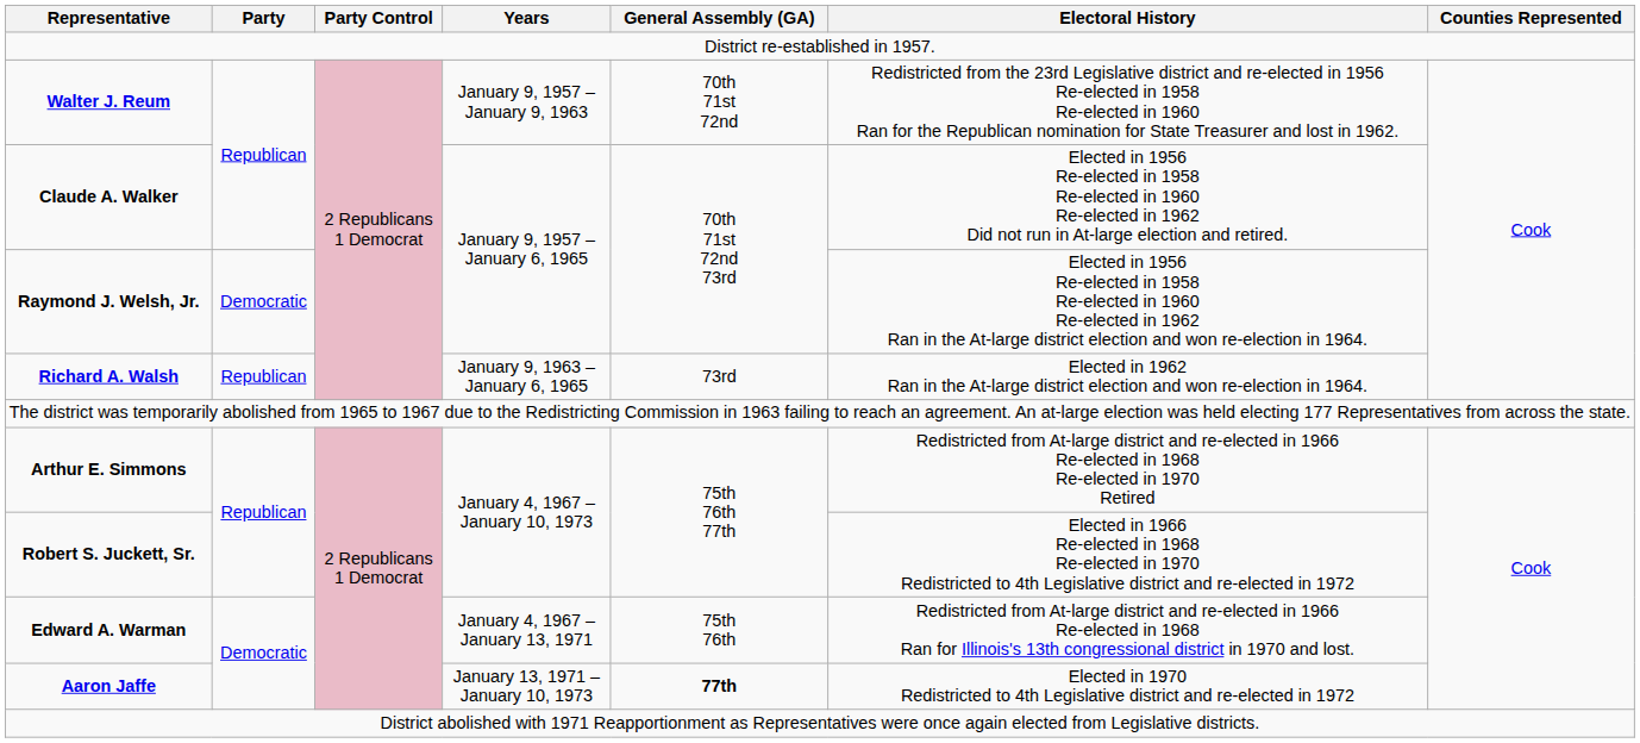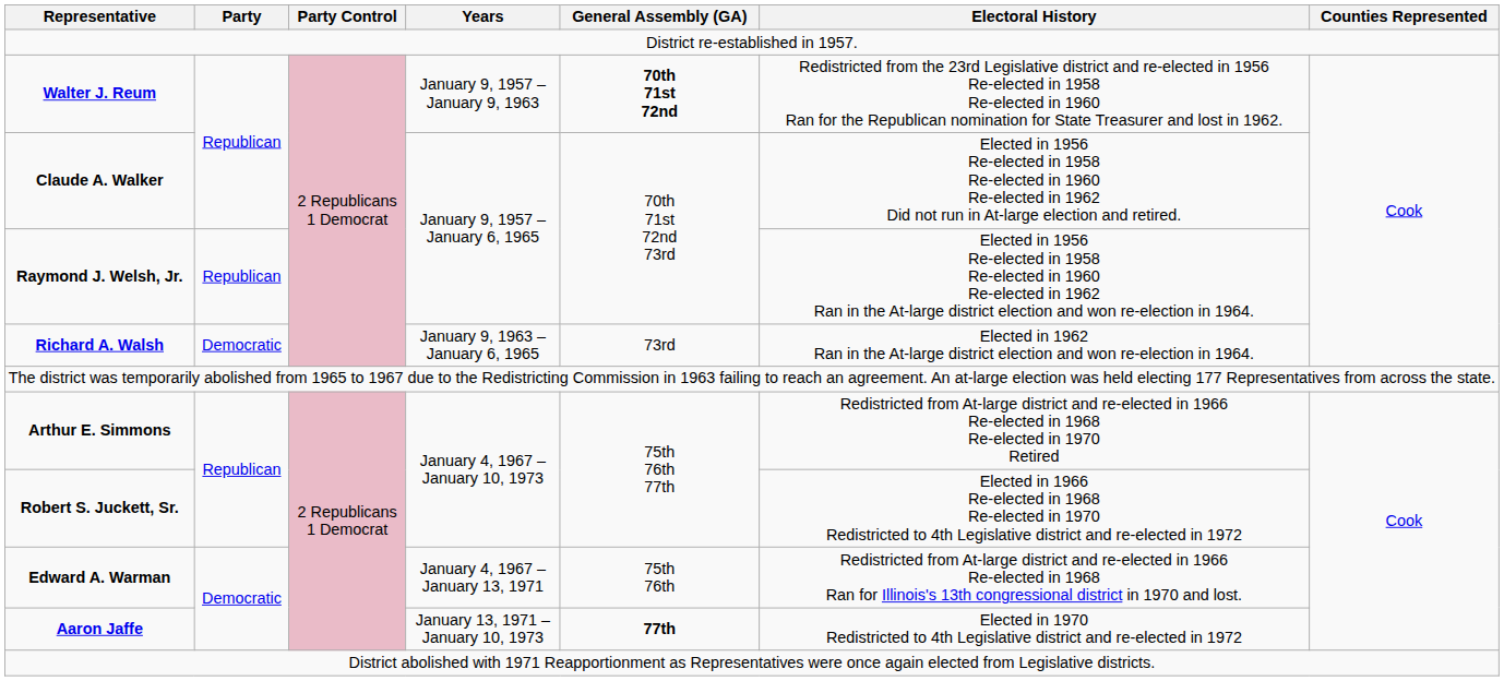 <table class="wikitable" style="text-align:center">
 <tr>
 <th>Representative</th>
 <th>Party</th>
 <th>Party Control</th>
 <th>Years</th>
 <th>General Assembly (GA)</th>
 <th>Electoral History</th>
 <th>Counties Represented</th>
 </tr>
 <tr>
 <td colspan=7>District re-established in 1957.</td>
 </tr>
 <tr>
 <td><strong><a href='#'>Walter J. Reum</a></strong></td>
 <td rowspan=2 ><a href='#'>Republican</a></td>
 <td rowspan=4 /bgcolor=#eabbc8>2 Republicans<br>1 Democrat</td>
 <td>January 9, 1957 –<br>January 9, 1963</td>
-<td>70th<br>71st<br>72nd</td>
+<td><strong>70th<br>71st<br>72nd</strong></td>
 <td>Redistricted from the 23rd Legislative district and re-elected in 1956<br>Re-elected in 1958<br>Re-elected in 1960<br>Ran for the Republican nomination for State Treasurer and lost in 1962.</td>
 <td rowspan=4><a href='#'>Cook</a></td>
 </tr>
 <tr>
 <td><strong>Claude A. Walker</strong></td>
 <td rowspan=2>January 9, 1957 –<br>January 6, 1965</td>
 <td rowspan=2>70th<br>71st<br>72nd<br>73rd</td>
 <td>Elected in 1956<br>Re-elected in 1958<br>Re-elected in 1960<br>Re-elected in 1962<br>Did not run in At-large election and retired.</td>
 </tr>
 <tr>
 <td><strong>Raymond J. Welsh, Jr.</strong></td>
-<td><a href='#'>Democratic</a></td>
+<td><a href='#'>Republican</a></td>
 <td>Elected in 1956<br>Re-elected in 1958<br>Re-elected in 1960<br>Re-elected in 1962<br>Ran in the At-large district election and won re-election in 1964.</td>
 </tr>
 <tr>
 <td><strong><a href='#'>Richard A. Walsh</a></strong></td>
-<td><a href='#'>Republican</a></td>
+<td><a href='#'>Democratic</a></td>
 <td>January 9, 1963 –<br>January 6, 1965</td>
 <td>73rd</td>
 <td>Elected in 1962<br>Ran in the At-large district election and won re-election in 1964.</td>
 </tr>
 <tr>
 <td colspan=7>The district was temporarily abolished from 1965 to 1967 due to the Redistricting Commission in 1963 failing to reach an agreement. An at-large election was held electing 177 Representatives from across the state.</td>
 </tr>
 <tr>
 <td><strong>Arthur E. Simmons</strong></td>
 <td rowspan=2 ><a href='#'>Republican</a></td>
 <td rowspan=4 /bgcolor=#eabbc8>2 Republicans<br>1 Democrat</td>
 <td rowspan=2>January 4, 1967 –<br>January 10, 1973</td>
 <td rowspan=2>75th<br>76th<br>77th</td>
 <td>Redistricted from At-large district and re-elected in 1966<br>Re-elected in 1968<br>Re-elected in 1970<br>Retired</td>
 <td rowspan=4><a href='#'>Cook</a></td>
 </tr>
 <tr>
 <td><strong>Robert S. Juckett, Sr.</strong></td>
 <td>Elected in 1966<br>Re-elected in 1968<br>Re-elected in 1970<br>Redistricted to 4th Legislative district and re-elected in 1972</td>
 </tr>
 <tr>
 <td><strong>Edward A. Warman</strong></td>
 <td rowspan=2 ><a href='#'>Democratic</a></td>
 <td>January 4, 1967 –<br>January 13, 1971</td>
 <td>75th<br>76th</td>
 <td>Redistricted from At-large district and re-elected in 1966<br>Re-elected in 1968<br>Ran for <a href='#'>Illinois's 13th congressional district</a> in 1970 and lost.</td>
 </tr>
 <tr>
 <td><strong><a href='#'>Aaron Jaffe</a></strong></td>
 <td>January 13, 1971 –<br>January 10, 1973</td>
 <td><strong>77th</strong></td>
 <td>Elected in 1970<br>Redistricted to 4th Legislative district and re-elected in 1972</td>
 </tr>
 <tr>
 <td colspan=7>District abolished with 1971 Reapportionment as Representatives were once again elected from Legislative districts.</td>
 </tr>
 </table>
